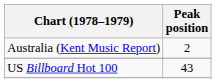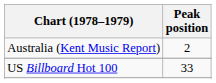 <table class="wikitable sortable">
 <tr>
 <th align="center">Chart (1978–1979)</th>
 <th align="center">Peak<br>position</th>
 </tr>
 <tr>
 <td>Australia (<a href='#'>Kent Music Report</a>)</td>
 <td style="text-align:center;">2</td>
 </tr>
 <tr>
 </tr>
 <tr>
 </tr>
 <tr>
 </tr>
 <tr>
 </tr>
 <tr>
 </tr>
 <tr>
 </tr>
 <tr>
 </tr>
 <tr>
 </tr>
 <tr>
 </tr>
 <tr>
 <td>US <a href='#'><em>Billboard</em> Hot 100</a></td>
-<td style="text-align:center;">43</td>
+<td style="text-align:center;">33</td>
 </tr>
 <tr>
 </tr>
 <tr>
 </tr>
 </table>
